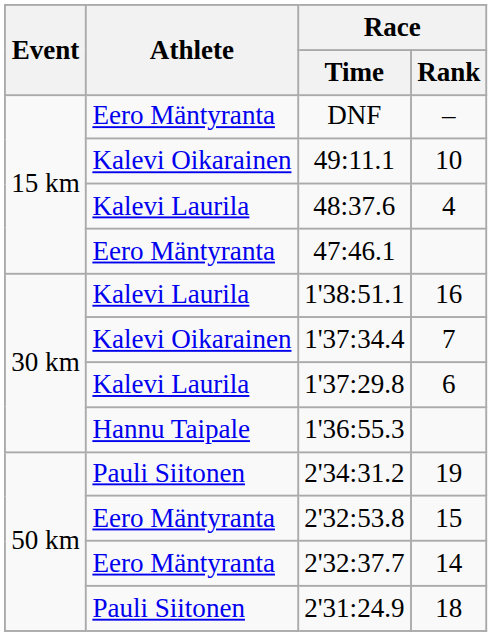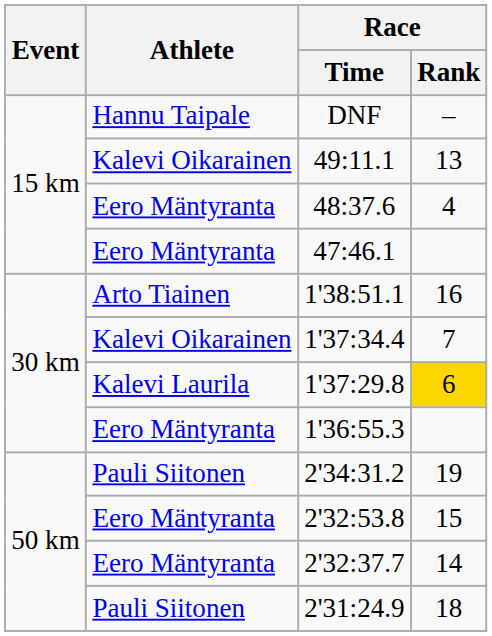 <table class="wikitable" border="1" style="font-size:90%">
 <tr>
 <th rowspan=2>Event</th>
 <th rowspan=2>Athlete</th>
 <th colspan=2>Race</th>
 </tr>
 <tr>
 <th>Time</th>
 <th>Rank</th>
 </tr>
 <tr>
 <td rowspan=4>15 km</td>
-<td><a href='#'>Eero Mäntyranta</a></td>
+<td><a href='#'>Hannu Taipale</a></td>
 <td align=center>DNF</td>
 <td align=center>–</td>
 </tr>
 <tr>
 <td><a href='#'>Kalevi Oikarainen</a></td>
 <td align=center>49:11.1</td>
-<td align=center>10</td>
+<td align=center>13</td>
 </tr>
 <tr>
-<td><a href='#'>Kalevi Laurila</a></td>
+<td><a href='#'>Eero Mäntyranta</a></td>
 <td align=center>48:37.6</td>
 <td align=center>4</td>
 </tr>
 <tr>
 <td><a href='#'>Eero Mäntyranta</a></td>
 <td align=center>47:46.1</td>
 <td align=center></td>
 </tr>
 <tr>
 <td rowspan=4>30 km</td>
-<td><a href='#'>Kalevi Laurila</a></td>
+<td><a href='#'>Arto Tiainen</a></td>
 <td align=center>1'38:51.1</td>
 <td align=center>16</td>
 </tr>
 <tr>
 <td><a href='#'>Kalevi Oikarainen</a></td>
 <td align=center>1'37:34.4</td>
 <td align=center>7</td>
 </tr>
 <tr>
 <td><a href='#'>Kalevi Laurila</a></td>
 <td align=center>1'37:29.8</td>
-<td align=center>6</td>
+<td align=center style="background: gold;">6</td>
 </tr>
 <tr>
-<td><a href='#'>Hannu Taipale</a></td>
+<td><a href='#'>Eero Mäntyranta</a></td>
 <td align=center>1'36:55.3</td>
 <td align=center></td>
 </tr>
 <tr>
 <td rowspan=4>50 km</td>
 <td><a href='#'>Pauli Siitonen</a></td>
 <td align=center>2'34:31.2</td>
 <td align=center>19</td>
 </tr>
 <tr>
 <td><a href='#'>Eero Mäntyranta</a></td>
 <td align=center>2'32:53.8</td>
 <td align=center>15</td>
 </tr>
 <tr>
 <td><a href='#'>Eero Mäntyranta</a></td>
 <td align=center>2'32:37.7</td>
 <td align=center>14</td>
 </tr>
 <tr>
 <td><a href='#'>Pauli Siitonen</a></td>
 <td align=center>2'31:24.9</td>
 <td align=center>18</td>
 </tr>
 </table>
